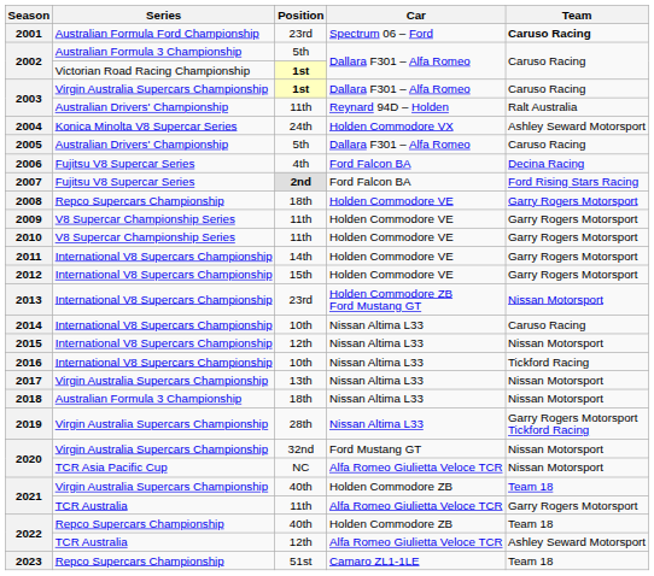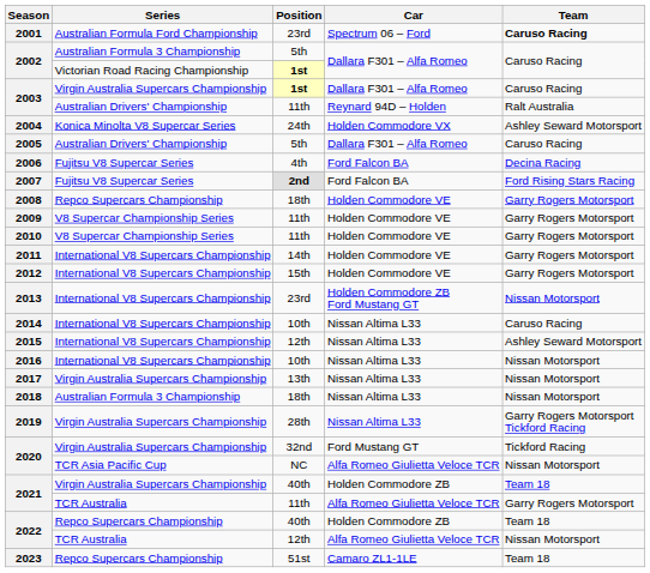 <table class="wikitable" style="font-size: 95%;">
 <tr>
 <th>Season</th>
 <th>Series</th>
 <th>Position</th>
 <th>Car</th>
 <th>Team</th>
 </tr>
 <tr>
 <th>2001</th>
 <td><a href='#'>Australian Formula Ford Championship</a></td>
 <td align="center">23rd</td>
 <td><a href='#'>Spectrum</a> 06 – <a href='#'>Ford</a></td>
 <td><strong>Caruso Racing</strong></td>
 </tr>
 <tr>
 <th rowspan=2>2002</th>
 <td><a href='#'>Australian Formula 3 Championship</a></td>
 <td align="center">5th</td>
 <td rowspan=2><a href='#'>Dallara</a> F301 – <a href='#'>Alfa Romeo</a></td>
 <td rowspan=2>Caruso Racing</td>
 </tr>
 <tr>
 <td>Victorian Road Racing Championship</td>
 <td align="center" style=background:#ffffbf><strong>1st</strong></td>
 </tr>
 <tr>
 <th rowspan=2>2003</th>
 <td><a href='#'>Virgin Australia Supercars Championship</a></td>
 <td align="center" style=background:#ffffbf><strong>1st</strong></td>
 <td><a href='#'>Dallara</a> F301 – <a href='#'>Alfa Romeo</a></td>
 <td>Caruso Racing</td>
 </tr>
 <tr>
 <td><a href='#'>Australian Drivers' Championship</a></td>
 <td align="center">11th</td>
 <td><a href='#'>Reynard</a> 94D – <a href='#'>Holden</a></td>
 <td>Ralt Australia</td>
 </tr>
 <tr>
 <th>2004</th>
 <td><a href='#'>Konica Minolta V8 Supercar Series</a></td>
 <td align="center">24th</td>
 <td><a href='#'>Holden Commodore VX</a></td>
 <td>Ashley Seward Motorsport</td>
 </tr>
 <tr>
 <th>2005</th>
 <td><a href='#'>Australian Drivers' Championship</a></td>
 <td align="center">5th</td>
 <td><a href='#'>Dallara</a> F301 – <a href='#'>Alfa Romeo</a></td>
 <td>Caruso Racing</td>
 </tr>
 <tr>
 <th>2006</th>
 <td><a href='#'>Fujitsu V8 Supercar Series</a></td>
 <td align="center">4th</td>
 <td><a href='#'>Ford Falcon BA</a></td>
 <td><a href='#'>Decina Racing</a></td>
 </tr>
 <tr>
 <th>2007</th>
 <td><a href='#'>Fujitsu V8 Supercar Series</a></td>
 <td align="center" style=background:#dfdfdf><strong>2nd</strong></td>
 <td>Ford Falcon BA</td>
 <td><a href='#'>Ford Rising Stars Racing</a></td>
 </tr>
 <tr>
 <th>2008</th>
 <td><a href='#'>Repco Supercars Championship</a></td>
 <td align="center">18th</td>
 <td><a href='#'>Holden Commodore VE</a></td>
 <td><a href='#'>Garry Rogers Motorsport</a></td>
 </tr>
 <tr>
 <th>2009</th>
 <td><a href='#'>V8 Supercar Championship Series</a></td>
 <td align="center">11th</td>
 <td>Holden Commodore VE</td>
 <td>Garry Rogers Motorsport</td>
 </tr>
 <tr>
 <th>2010</th>
 <td><a href='#'>V8 Supercar Championship Series</a></td>
 <td align="center">11th</td>
 <td>Holden Commodore VE</td>
 <td>Garry Rogers Motorsport</td>
 </tr>
 <tr>
 <th>2011</th>
 <td><a href='#'>International V8 Supercars Championship</a></td>
 <td align="center">14th</td>
 <td>Holden Commodore VE</td>
 <td>Garry Rogers Motorsport</td>
 </tr>
 <tr>
 <th>2012</th>
 <td><a href='#'>International V8 Supercars Championship</a></td>
 <td align="center">15th</td>
 <td>Holden Commodore VE</td>
 <td>Garry Rogers Motorsport</td>
 </tr>
 <tr>
 <th>2013</th>
 <td><a href='#'>International V8 Supercars Championship</a></td>
 <td align="center">23rd</td>
 <td><a href='#'>Holden Commodore ZB</a><br><a href='#'>Ford Mustang GT</a></td>
 <td><a href='#'>Nissan Motorsport</a></td>
 </tr>
 <tr>
 <th>2014</th>
 <td><a href='#'>International V8 Supercars Championship</a></td>
 <td align="center">10th</td>
 <td>Nissan Altima L33</td>
 <td>Caruso Racing</td>
 </tr>
 <tr>
 <th>2015</th>
 <td><a href='#'>International V8 Supercars Championship</a></td>
 <td align="center">12th</td>
 <td>Nissan Altima L33</td>
-<td>Nissan Motorsport</td>
+<td>Ashley Seward Motorsport</td>
 </tr>
 <tr>
 <th>2016</th>
 <td><a href='#'>International V8 Supercars Championship</a></td>
 <td align="center">10th</td>
 <td>Nissan Altima L33</td>
-<td>Tickford Racing</td>
+<td>Nissan Motorsport</td>
 </tr>
 <tr>
 <th>2017</th>
 <td><a href='#'>Virgin Australia Supercars Championship</a></td>
 <td align="center">13th</td>
 <td>Nissan Altima L33</td>
 <td>Nissan Motorsport</td>
 </tr>
 <tr>
 <th>2018</th>
 <td><a href='#'>Australian Formula 3 Championship</a></td>
 <td align="center">18th</td>
 <td>Nissan Altima L33</td>
 <td>Nissan Motorsport</td>
 </tr>
 <tr>
 <th>2019</th>
 <td><a href='#'>Virgin Australia Supercars Championship</a></td>
 <td align="center">28th</td>
 <td><a href='#'>Nissan Altima L33</a></td>
 <td>Garry Rogers Motorsport<br><a href='#'>Tickford Racing</a></td>
 </tr>
 <tr>
 <th rowspan=2>2020</th>
 <td><a href='#'>Virgin Australia Supercars Championship</a></td>
 <td align="center">32nd</td>
 <td>Ford Mustang GT</td>
-<td>Nissan Motorsport</td>
+<td>Tickford Racing</td>
 </tr>
 <tr>
 <td><a href='#'>TCR Asia Pacific Cup</a></td>
 <td align="center">NC</td>
 <td><a href='#'>Alfa Romeo Giulietta Veloce TCR</a></td>
 <td>Nissan Motorsport</td>
 </tr>
 <tr>
 <th rowspan=2>2021</th>
 <td><a href='#'>Virgin Australia Supercars Championship</a></td>
 <td align="center">40th</td>
 <td>Holden Commodore ZB</td>
 <td><a href='#'>Team 18</a></td>
 </tr>
 <tr>
 <td><a href='#'>TCR Australia</a></td>
 <td align="center">11th</td>
 <td><a href='#'>Alfa Romeo Giulietta Veloce TCR</a></td>
 <td>Garry Rogers Motorsport</td>
 </tr>
 <tr>
 <th rowspan=2>2022</th>
 <td><a href='#'>Repco Supercars Championship</a></td>
 <td align="center">40th</td>
 <td>Holden Commodore ZB</td>
 <td>Team 18</td>
 </tr>
 <tr>
 <td><a href='#'>TCR Australia</a></td>
 <td align="center">12th</td>
 <td><a href='#'>Alfa Romeo Giulietta Veloce TCR</a></td>
-<td>Ashley Seward Motorsport</td>
+<td>Nissan Motorsport</td>
 </tr>
 <tr>
 <th>2023</th>
 <td><a href='#'>Repco Supercars Championship</a></td>
 <td align="center">51st</td>
 <td><a href='#'>Camaro ZL1-1LE</a></td>
 <td>Team 18</td>
 </tr>
 </table>
